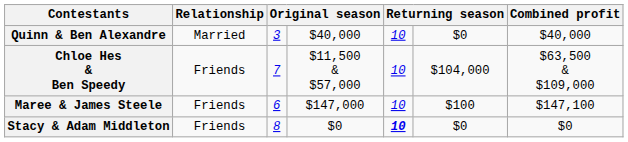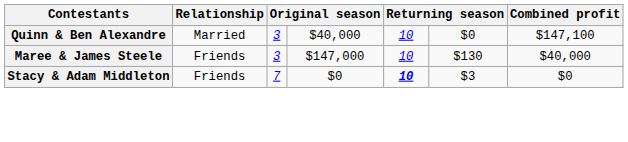 <table class="wikitable plainrowheaders" style="text-align: center; font-size:90%;">
 <tr>
 <th>Contestants</th>
 <th>Relationship</th>
 <th colspan="2">Original season</th>
 <th colspan="2">Returning season</th>
 <th>Combined profit</th>
 </tr>
 <tr>
 <th>Quinn & Ben Alexandre</th>
 <td>Married</td>
 <td><em><a href='#'>3</a></em></td>
 <td>$40,000</td>
 <td><em><a href='#'>10</a></em></td>
 <td>$0</td>
-<td>$40,000</td>
-</tr>
-<tr>
-<th>Chloe Hes<br>&<br>Ben Speedy</th>
-<td>Friends</td>
-<td><em><a href='#'>7</a></em></td>
-<td>$11,500<br>&<br>$57,000</td>
-<td><em><a href='#'>10</a></em></td>
-<td>$104,000</td>
-<td>$63,500<br>&<br>$109,000</td>
+<td>$147,100</td>
 </tr>
 <tr>
 <th>Maree & James Steele</th>
 <td>Friends</td>
-<td><em><a href='#'>6</a></em></td>
+<td><em><a href='#'>3</a></em></td>
 <td>$147,000</td>
 <td><em><a href='#'>10</a></em></td>
-<td>$100</td>
-<td>$147,100</td>
+<td>$130</td>
+<td>$40,000</td>
 </tr>
 <tr>
 <th>Stacy & Adam Middleton</th>
 <td>Friends</td>
-<td><em><a href='#'>8</a></em></td>
+<td><em><a href='#'>7</a></em></td>
 <td>$0</td>
 <td><strong><em><a href='#'>10</a></em></strong></td>
-<td>$0</td>
+<td>$3</td>
 <td>$0</td>
 </tr>
 </table>
